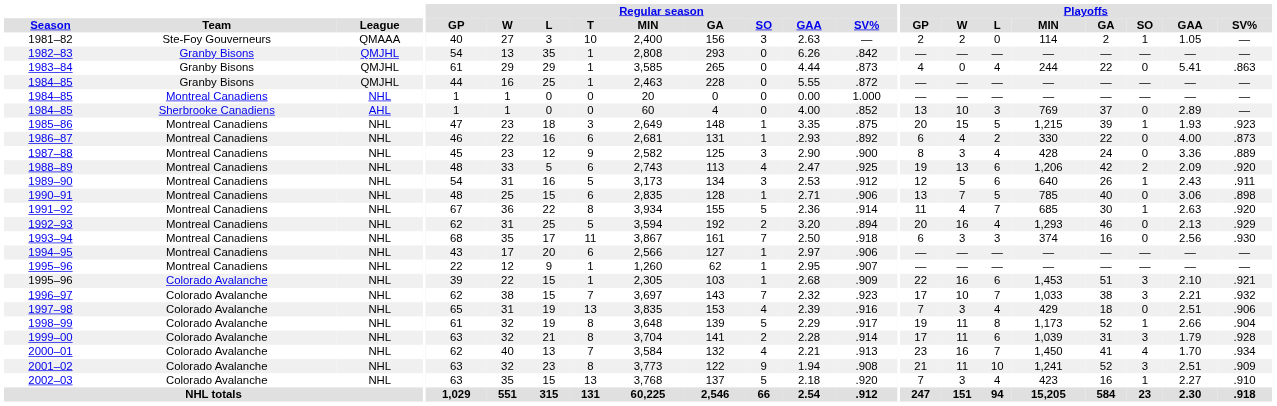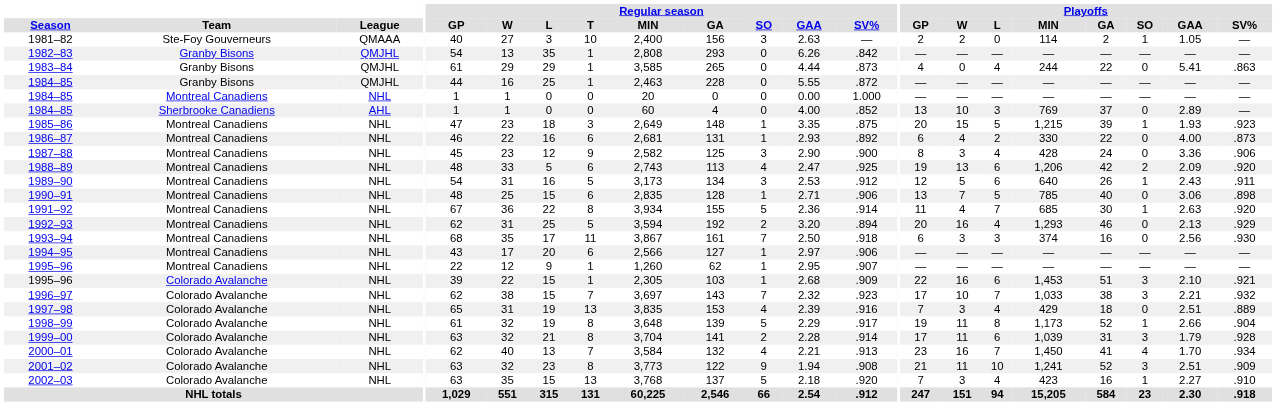 <table border="0" cellpadding="1" cellspacing="0" style="width:90%; text-align:center;">
 <tr bgcolor="#e0e0e0">
 <th colspan="3" bgcolor="#ffffff"></th>
 <th rowspan="99" bgcolor="#ffffff"></th>
 <th colspan="9" bgcolor="#e0e0e0"><a href='#'>Regular season</a></th>
 <th rowspan="99" bgcolor="#ffffff"></th>
 <th colspan="8" bgcolor="#e0e0e0"><a href='#'>Playoffs</a></th>
 </tr>
 <tr bgcolor="#e0e0e0">
 <th><a href='#'>Season</a></th>
 <th>Team</th>
 <th>League</th>
 <th>GP</th>
 <th>W</th>
 <th>L</th>
 <th>T</th>
 <th>MIN</th>
 <th>GA</th>
 <th><a href='#'>SO</a></th>
 <th><a href='#'>GAA</a></th>
 <th><a href='#'>SV%</a></th>
 <th>GP</th>
 <th>W</th>
 <th>L</th>
 <th>MIN</th>
 <th>GA</th>
 <th>SO</th>
 <th>GAA</th>
 <th>SV%</th>
 </tr>
 <tr>
 <td>1981–82</td>
 <td>Ste-Foy Gouverneurs</td>
 <td>QMAAA</td>
 <td>40</td>
 <td>27</td>
 <td>3</td>
 <td>10</td>
 <td>2,400</td>
 <td>156</td>
 <td>3</td>
 <td>2.63</td>
 <td>—</td>
 <td>2</td>
 <td>2</td>
 <td>0</td>
 <td>114</td>
 <td>2</td>
 <td>1</td>
 <td>1.05</td>
 <td>—</td>
 </tr>
 <tr bgcolor="#f0f0f0">
 <td><a href='#'>1982–83</a></td>
 <td><a href='#'>Granby Bisons</a></td>
 <td><a href='#'>QMJHL</a></td>
 <td>54</td>
 <td>13</td>
 <td>35</td>
 <td>1</td>
 <td>2,808</td>
 <td>293</td>
 <td>0</td>
 <td>6.26</td>
 <td>.842</td>
 <td>—</td>
 <td>—</td>
 <td>—</td>
 <td>—</td>
 <td>—</td>
 <td>—</td>
 <td>—</td>
 <td>—</td>
 </tr>
 <tr>
 <td><a href='#'>1983–84</a></td>
 <td>Granby Bisons</td>
 <td>QMJHL</td>
 <td>61</td>
 <td>29</td>
 <td>29</td>
 <td>1</td>
 <td>3,585</td>
 <td>265</td>
 <td>0</td>
 <td>4.44</td>
 <td>.873</td>
 <td>4</td>
 <td>0</td>
 <td>4</td>
 <td>244</td>
 <td>22</td>
 <td>0</td>
 <td>5.41</td>
 <td>.863</td>
 </tr>
 <tr bgcolor="#f0f0f0">
 <td><a href='#'>1984–85</a></td>
 <td>Granby Bisons</td>
 <td>QMJHL</td>
 <td>44</td>
 <td>16</td>
 <td>25</td>
 <td>1</td>
 <td>2,463</td>
 <td>228</td>
 <td>0</td>
 <td>5.55</td>
 <td>.872</td>
 <td>—</td>
 <td>—</td>
 <td>—</td>
 <td>—</td>
 <td>—</td>
 <td>—</td>
 <td>—</td>
 <td>—</td>
 </tr>
 <tr>
 <td><a href='#'>1984–85</a></td>
 <td><a href='#'>Montreal Canadiens</a></td>
 <td><a href='#'>NHL</a></td>
 <td>1</td>
 <td>1</td>
 <td>0</td>
 <td>0</td>
 <td>20</td>
 <td>0</td>
 <td>0</td>
 <td>0.00</td>
 <td>1.000</td>
 <td>—</td>
 <td>—</td>
 <td>—</td>
 <td>—</td>
 <td>—</td>
 <td>—</td>
 <td>—</td>
 <td>—</td>
 </tr>
 <tr bgcolor="#f0f0f0">
 <td><a href='#'>1984–85</a></td>
 <td><a href='#'>Sherbrooke Canadiens</a></td>
 <td><a href='#'>AHL</a></td>
 <td>1</td>
 <td>1</td>
 <td>0</td>
 <td>0</td>
 <td>60</td>
 <td>4</td>
 <td>0</td>
 <td>4.00</td>
 <td>.852</td>
 <td>13</td>
 <td>10</td>
 <td>3</td>
 <td>769</td>
 <td>37</td>
 <td>0</td>
 <td>2.89</td>
 <td>—</td>
 </tr>
 <tr>
 <td><a href='#'>1985–86</a></td>
 <td>Montreal Canadiens</td>
 <td>NHL</td>
 <td>47</td>
 <td>23</td>
 <td>18</td>
 <td>3</td>
 <td>2,649</td>
 <td>148</td>
 <td>1</td>
 <td>3.35</td>
 <td>.875</td>
 <td>20</td>
 <td>15</td>
 <td>5</td>
 <td>1,215</td>
 <td>39</td>
 <td>1</td>
 <td>1.93</td>
 <td>.923</td>
 </tr>
 <tr bgcolor="#f0f0f0">
 <td><a href='#'>1986–87</a></td>
 <td>Montreal Canadiens</td>
 <td>NHL</td>
 <td>46</td>
 <td>22</td>
 <td>16</td>
 <td>6</td>
 <td>2,681</td>
 <td>131</td>
 <td>1</td>
 <td>2.93</td>
 <td>.892</td>
 <td>6</td>
 <td>4</td>
 <td>2</td>
 <td>330</td>
 <td>22</td>
 <td>0</td>
 <td>4.00</td>
 <td>.873</td>
 </tr>
 <tr>
 <td><a href='#'>1987–88</a></td>
 <td>Montreal Canadiens</td>
 <td>NHL</td>
 <td>45</td>
 <td>23</td>
 <td>12</td>
 <td>9</td>
 <td>2,582</td>
 <td>125</td>
 <td>3</td>
 <td>2.90</td>
 <td>.900</td>
 <td>8</td>
 <td>3</td>
 <td>4</td>
 <td>428</td>
 <td>24</td>
 <td>0</td>
 <td>3.36</td>
-<td>.889</td>
+<td>.906</td>
 </tr>
 <tr bgcolor="#f0f0f0">
 <td><a href='#'>1988–89</a></td>
 <td>Montreal Canadiens</td>
 <td>NHL</td>
 <td>48</td>
 <td>33</td>
 <td>5</td>
 <td>6</td>
 <td>2,743</td>
 <td>113</td>
 <td>4</td>
 <td>2.47</td>
 <td>.925</td>
 <td>19</td>
 <td>13</td>
 <td>6</td>
 <td>1,206</td>
 <td>42</td>
 <td>2</td>
 <td>2.09</td>
 <td>.920</td>
 </tr>
 <tr>
 <td><a href='#'>1989–90</a></td>
 <td>Montreal Canadiens</td>
 <td>NHL</td>
 <td>54</td>
 <td>31</td>
 <td>16</td>
 <td>5</td>
 <td>3,173</td>
 <td>134</td>
 <td>3</td>
 <td>2.53</td>
 <td>.912</td>
 <td>12</td>
 <td>5</td>
 <td>6</td>
 <td>640</td>
 <td>26</td>
 <td>1</td>
 <td>2.43</td>
 <td>.911</td>
 </tr>
 <tr bgcolor="#f0f0f0">
 <td><a href='#'>1990–91</a></td>
 <td>Montreal Canadiens</td>
 <td>NHL</td>
 <td>48</td>
 <td>25</td>
 <td>15</td>
 <td>6</td>
 <td>2,835</td>
 <td>128</td>
 <td>1</td>
 <td>2.71</td>
 <td>.906</td>
 <td>13</td>
 <td>7</td>
 <td>5</td>
 <td>785</td>
 <td>40</td>
 <td>0</td>
 <td>3.06</td>
 <td>.898</td>
 </tr>
 <tr>
 <td><a href='#'>1991–92</a></td>
 <td>Montreal Canadiens</td>
 <td>NHL</td>
 <td>67</td>
 <td>36</td>
 <td>22</td>
 <td>8</td>
 <td>3,934</td>
 <td>155</td>
 <td>5</td>
 <td>2.36</td>
 <td>.914</td>
 <td>11</td>
 <td>4</td>
 <td>7</td>
 <td>685</td>
 <td>30</td>
 <td>1</td>
 <td>2.63</td>
 <td>.920</td>
 </tr>
 <tr bgcolor="#f0f0f0">
 <td><a href='#'>1992–93</a></td>
 <td>Montreal Canadiens</td>
 <td>NHL</td>
 <td>62</td>
 <td>31</td>
 <td>25</td>
 <td>5</td>
 <td>3,594</td>
 <td>192</td>
 <td>2</td>
 <td>3.20</td>
 <td>.894</td>
 <td>20</td>
 <td>16</td>
 <td>4</td>
 <td>1,293</td>
 <td>46</td>
 <td>0</td>
 <td>2.13</td>
 <td>.929</td>
 </tr>
 <tr>
 <td><a href='#'>1993–94</a></td>
 <td>Montreal Canadiens</td>
 <td>NHL</td>
 <td>68</td>
 <td>35</td>
 <td>17</td>
 <td>11</td>
 <td>3,867</td>
 <td>161</td>
 <td>7</td>
 <td>2.50</td>
 <td>.918</td>
 <td>6</td>
 <td>3</td>
 <td>3</td>
 <td>374</td>
 <td>16</td>
 <td>0</td>
 <td>2.56</td>
 <td>.930</td>
 </tr>
 <tr bgcolor="#f0f0f0">
 <td><a href='#'>1994–95</a></td>
 <td>Montreal Canadiens</td>
 <td>NHL</td>
 <td>43</td>
 <td>17</td>
 <td>20</td>
 <td>6</td>
 <td>2,566</td>
 <td>127</td>
 <td>1</td>
 <td>2.97</td>
 <td>.906</td>
 <td>—</td>
 <td>—</td>
 <td>—</td>
 <td>—</td>
 <td>—</td>
 <td>—</td>
 <td>—</td>
 <td>—</td>
 </tr>
 <tr>
 <td><a href='#'>1995–96</a></td>
 <td>Montreal Canadiens</td>
 <td>NHL</td>
 <td>22</td>
 <td>12</td>
 <td>9</td>
 <td>1</td>
 <td>1,260</td>
 <td>62</td>
 <td>1</td>
 <td>2.95</td>
 <td>.907</td>
 <td>—</td>
 <td>—</td>
 <td>—</td>
 <td>—</td>
 <td>—</td>
 <td>—</td>
 <td>—</td>
 <td>—</td>
 </tr>
 <tr bgcolor="#f0f0f0">
 <td>1995–96</td>
 <td><a href='#'>Colorado Avalanche</a></td>
 <td>NHL</td>
 <td>39</td>
 <td>22</td>
 <td>15</td>
 <td>1</td>
 <td>2,305</td>
 <td>103</td>
 <td>1</td>
 <td>2.68</td>
 <td>.909</td>
 <td>22</td>
 <td>16</td>
 <td>6</td>
 <td>1,453</td>
 <td>51</td>
 <td>3</td>
 <td>2.10</td>
 <td>.921</td>
 </tr>
 <tr>
 <td><a href='#'>1996–97</a></td>
 <td>Colorado Avalanche</td>
 <td>NHL</td>
 <td>62</td>
 <td>38</td>
 <td>15</td>
 <td>7</td>
 <td>3,697</td>
 <td>143</td>
 <td>7</td>
 <td>2.32</td>
 <td>.923</td>
 <td>17</td>
 <td>10</td>
 <td>7</td>
 <td>1,033</td>
 <td>38</td>
 <td>3</td>
 <td>2.21</td>
 <td>.932</td>
 </tr>
 <tr bgcolor="#f0f0f0">
 <td><a href='#'>1997–98</a></td>
 <td>Colorado Avalanche</td>
 <td>NHL</td>
 <td>65</td>
 <td>31</td>
 <td>19</td>
 <td>13</td>
 <td>3,835</td>
 <td>153</td>
 <td>4</td>
 <td>2.39</td>
 <td>.916</td>
 <td>7</td>
 <td>3</td>
 <td>4</td>
 <td>429</td>
 <td>18</td>
 <td>0</td>
 <td>2.51</td>
-<td>.906</td>
+<td>.889</td>
 </tr>
 <tr>
 <td><a href='#'>1998–99</a></td>
 <td>Colorado Avalanche</td>
 <td>NHL</td>
 <td>61</td>
 <td>32</td>
 <td>19</td>
 <td>8</td>
 <td>3,648</td>
 <td>139</td>
 <td>5</td>
 <td>2.29</td>
 <td>.917</td>
 <td>19</td>
 <td>11</td>
 <td>8</td>
 <td>1,173</td>
 <td>52</td>
 <td>1</td>
 <td>2.66</td>
 <td>.904</td>
 </tr>
 <tr bgcolor="#f0f0f0">
 <td><a href='#'>1999–00</a></td>
 <td>Colorado Avalanche</td>
 <td>NHL</td>
 <td>63</td>
 <td>32</td>
 <td>21</td>
 <td>8</td>
 <td>3,704</td>
 <td>141</td>
 <td>2</td>
 <td>2.28</td>
 <td>.914</td>
 <td>17</td>
 <td>11</td>
 <td>6</td>
 <td>1,039</td>
 <td>31</td>
 <td>3</td>
 <td>1.79</td>
 <td>.928</td>
 </tr>
 <tr>
 <td><a href='#'>2000–01</a></td>
 <td>Colorado Avalanche</td>
 <td>NHL</td>
 <td>62</td>
 <td>40</td>
 <td>13</td>
 <td>7</td>
 <td>3,584</td>
 <td>132</td>
 <td>4</td>
 <td>2.21</td>
 <td>.913</td>
 <td>23</td>
 <td>16</td>
 <td>7</td>
 <td>1,450</td>
 <td>41</td>
 <td>4</td>
 <td>1.70</td>
 <td>.934</td>
 </tr>
 <tr bgcolor="#f0f0f0">
 <td><a href='#'>2001–02</a></td>
 <td>Colorado Avalanche</td>
 <td>NHL</td>
 <td>63</td>
 <td>32</td>
 <td>23</td>
 <td>8</td>
 <td>3,773</td>
 <td>122</td>
 <td>9</td>
 <td>1.94</td>
 <td>.908</td>
 <td>21</td>
 <td>11</td>
 <td>10</td>
 <td>1,241</td>
 <td>52</td>
 <td>3</td>
 <td>2.51</td>
 <td>.909</td>
 </tr>
 <tr>
 <td><a href='#'>2002–03</a></td>
 <td>Colorado Avalanche</td>
 <td>NHL</td>
 <td>63</td>
 <td>35</td>
 <td>15</td>
 <td>13</td>
 <td>3,768</td>
 <td>137</td>
 <td>5</td>
 <td>2.18</td>
 <td>.920</td>
 <td>7</td>
 <td>3</td>
 <td>4</td>
 <td>423</td>
 <td>16</td>
 <td>1</td>
 <td>2.27</td>
 <td>.910</td>
 </tr>
 <tr bgcolor="#e0e0e0">
 <th colspan="3">NHL totals</th>
 <th>1,029</th>
 <th>551</th>
 <th>315</th>
 <th>131</th>
 <th>60,225</th>
 <th>2,546</th>
 <th>66</th>
 <th>2.54</th>
 <th>.912</th>
 <th>247</th>
 <th>151</th>
 <th>94</th>
 <th>15,205</th>
 <th>584</th>
 <th>23</th>
 <th>2.30</th>
 <th>.918</th>
 </tr>
 </table>
